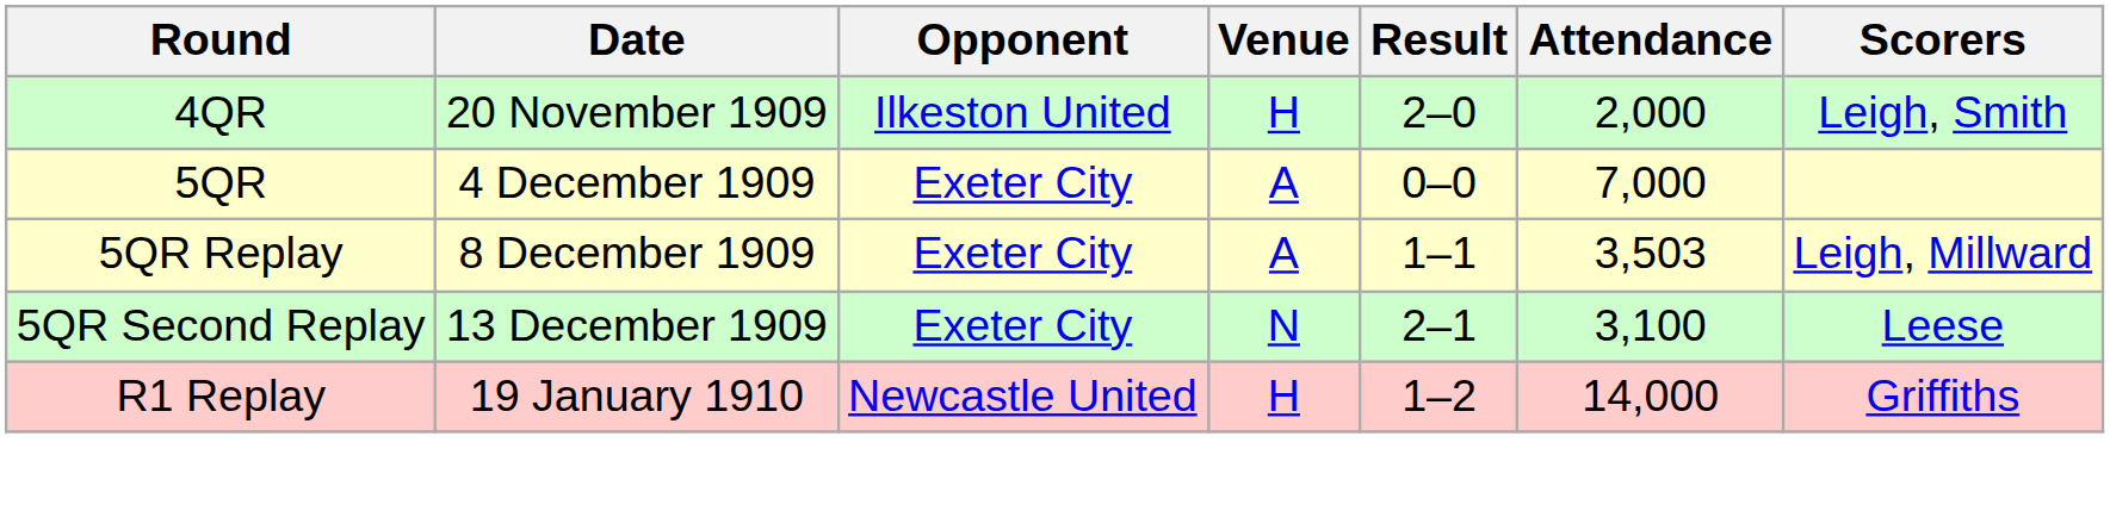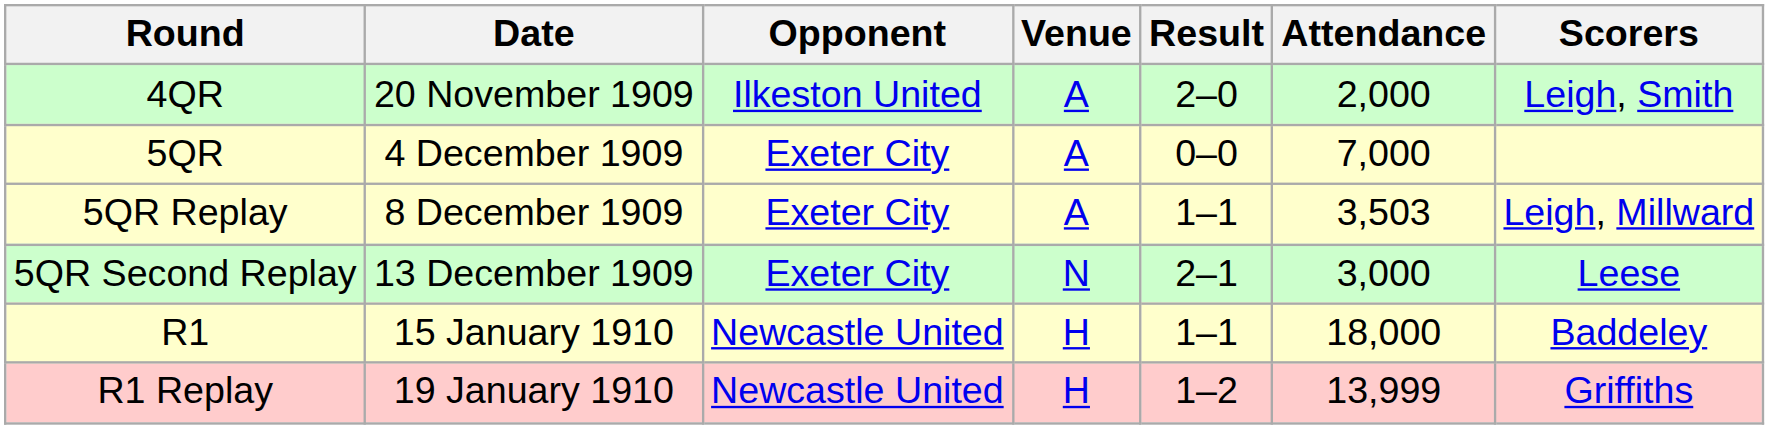 <table class="wikitable" style="font-size:100%; text-align:center">
 <tr>
 <th>Round</th>
 <th>Date</th>
 <th>Opponent</th>
 <th>Venue</th>
 <th>Result</th>
 <th>Attendance</th>
 <th>Scorers</th>
 </tr>
 <tr style="background-color: #CCFFCC;">
 <td>4QR</td>
 <td>20 November 1909</td>
 <td><a href='#'>Ilkeston United</a></td>
-<td><a href='#'>H</a></td>
+<td><a href='#'>A</a></td>
 <td>2–0</td>
 <td>2,000</td>
 <td><a href='#'>Leigh</a>, <a href='#'>Smith</a></td>
 </tr>
 <tr style="background-color: #FFFFCC;">
 <td>5QR</td>
 <td>4 December 1909</td>
 <td><a href='#'>Exeter City</a></td>
 <td><a href='#'>A</a></td>
 <td>0–0</td>
 <td>7,000</td>
 <td></td>
 </tr>
 <tr style="background-color: #FFFFCC;">
 <td>5QR Replay</td>
 <td>8 December 1909</td>
 <td><a href='#'>Exeter City</a></td>
 <td><a href='#'>A</a></td>
 <td>1–1</td>
 <td>3,503</td>
 <td><a href='#'>Leigh</a>, <a href='#'>Millward</a></td>
 </tr>
 <tr style="background-color: #CCFFCC;">
 <td>5QR Second Replay</td>
 <td>13 December 1909</td>
 <td><a href='#'>Exeter City</a></td>
 <td><a href='#'>N</a></td>
 <td>2–1</td>
-<td>3,100</td>
+<td>3,000</td>
 <td><a href='#'>Leese</a></td>
+</tr>
+<tr style="background-color: #FFFFCC;">
+<td>R1</td>
+<td>15 January 1910</td>
+<td><a href='#'>Newcastle United</a></td>
+<td><a href='#'>H</a></td>
+<td>1–1</td>
+<td>18,000</td>
+<td><a href='#'>Baddeley</a></td>
 </tr>
 <tr style="background-color: #FFCCCC;">
 <td>R1 Replay</td>
 <td>19 January 1910</td>
 <td><a href='#'>Newcastle United</a></td>
 <td><a href='#'>H</a></td>
 <td>1–2</td>
-<td>14,000</td>
+<td>13,999</td>
 <td><a href='#'>Griffiths</a></td>
 </tr>
 </table>
